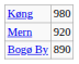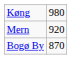 <table class="wikitable" style="float:left; margin-right:1em">
 <tr>
 <td><a href='#'>Køng</a></td>
 <td align="center">980</td>
 </tr>
 <tr>
 <td><a href='#'>Mern</a></td>
 <td align="center">920</td>
 </tr>
 <tr>
 <td><a href='#'>Bogø By</a></td>
-<td align="center">890</td>
+<td align="center">870</td>
 </tr>
 </table>
